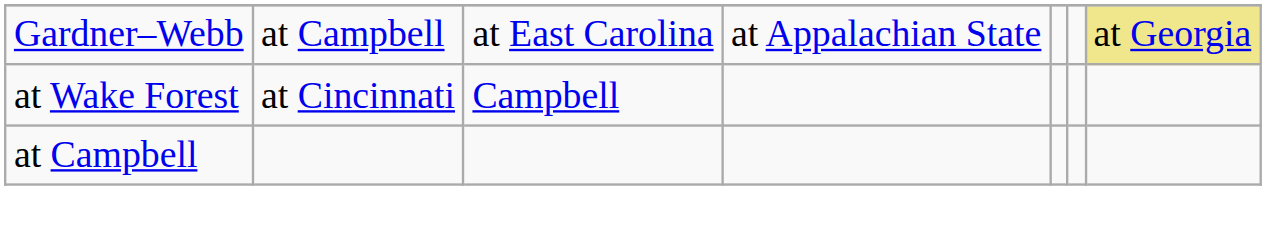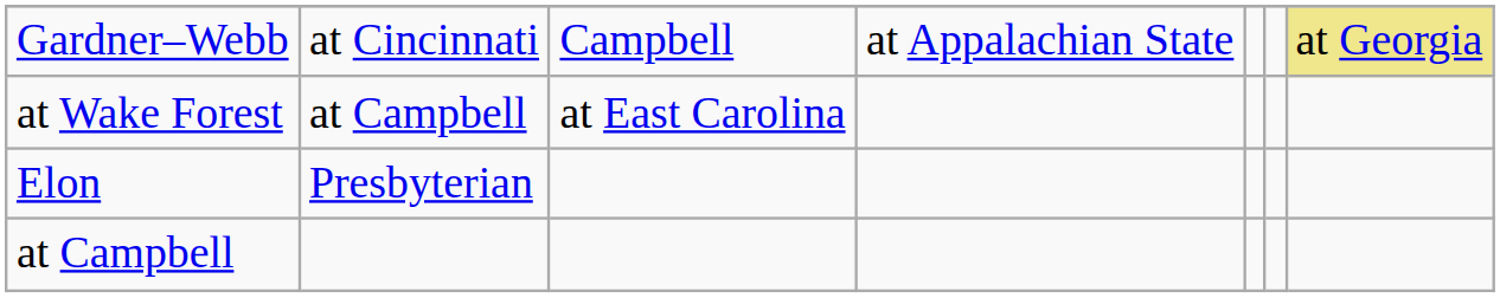 <table class="wikitable">
 <tr>
 </tr>
 <tr>
 <td><a href='#'>Gardner–Webb</a></td>
-<td>at <a href='#'>Campbell</a></td>
-<td>at <a href='#'>East Carolina</a></td>
+<td>at <a href='#'>Cincinnati</a></td>
+<td><a href='#'>Campbell</a></td>
 <td>at <a href='#'>Appalachian State</a></td>
 <td></td>
 <td></td>
 <td style="background: khaki;">at <a href='#'>Georgia</a></td>
 </tr>
 <tr>
 <td>at <a href='#'>Wake Forest</a></td>
-<td>at <a href='#'>Cincinnati</a></td>
-<td><a href='#'>Campbell</a></td>
+<td>at <a href='#'>Campbell</a></td>
+<td>at <a href='#'>East Carolina</a></td>
+<td></td>
+<td></td>
+<td></td>
+<td></td>
+</tr>
+<tr>
+<td><a href='#'>Elon</a></td>
+<td><a href='#'>Presbyterian</a></td>
+<td></td>
 <td></td>
 <td></td>
 <td></td>
 <td></td>
 </tr>
 <tr>
 <td>at <a href='#'>Campbell</a></td>
 <td></td>
 <td></td>
 <td></td>
 <td></td>
 <td></td>
 <td></td>
 </tr>
 </table>
